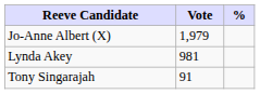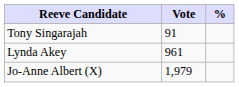 <table class="wikitable">
 <tr>
 <th style="background:#ddf; width:200px;">Reeve Candidate</th>
 <th style="background:#ddf; width:50px;">Vote</th>
 <th style="background:#ddf; width:30px;">%</th>
 </tr>
 <tr>
+<td>Tony Singarajah</td>
+<td>91</td>
+<td></td>
+</tr>
+<tr>
+<td>Lynda Akey</td>
+<td>961</td>
+<td></td>
+</tr>
+<tr>
 <td>Jo-Anne Albert (X)</td>
 <td>1,979</td>
 <td></td>
 </tr>
-<tr>
-<td>Lynda Akey</td>
-<td>981</td>
-<td></td>
-</tr>
-<tr>
-<td>Tony Singarajah</td>
-<td>91</td>
-<td></td>
-</tr>
 </table>
